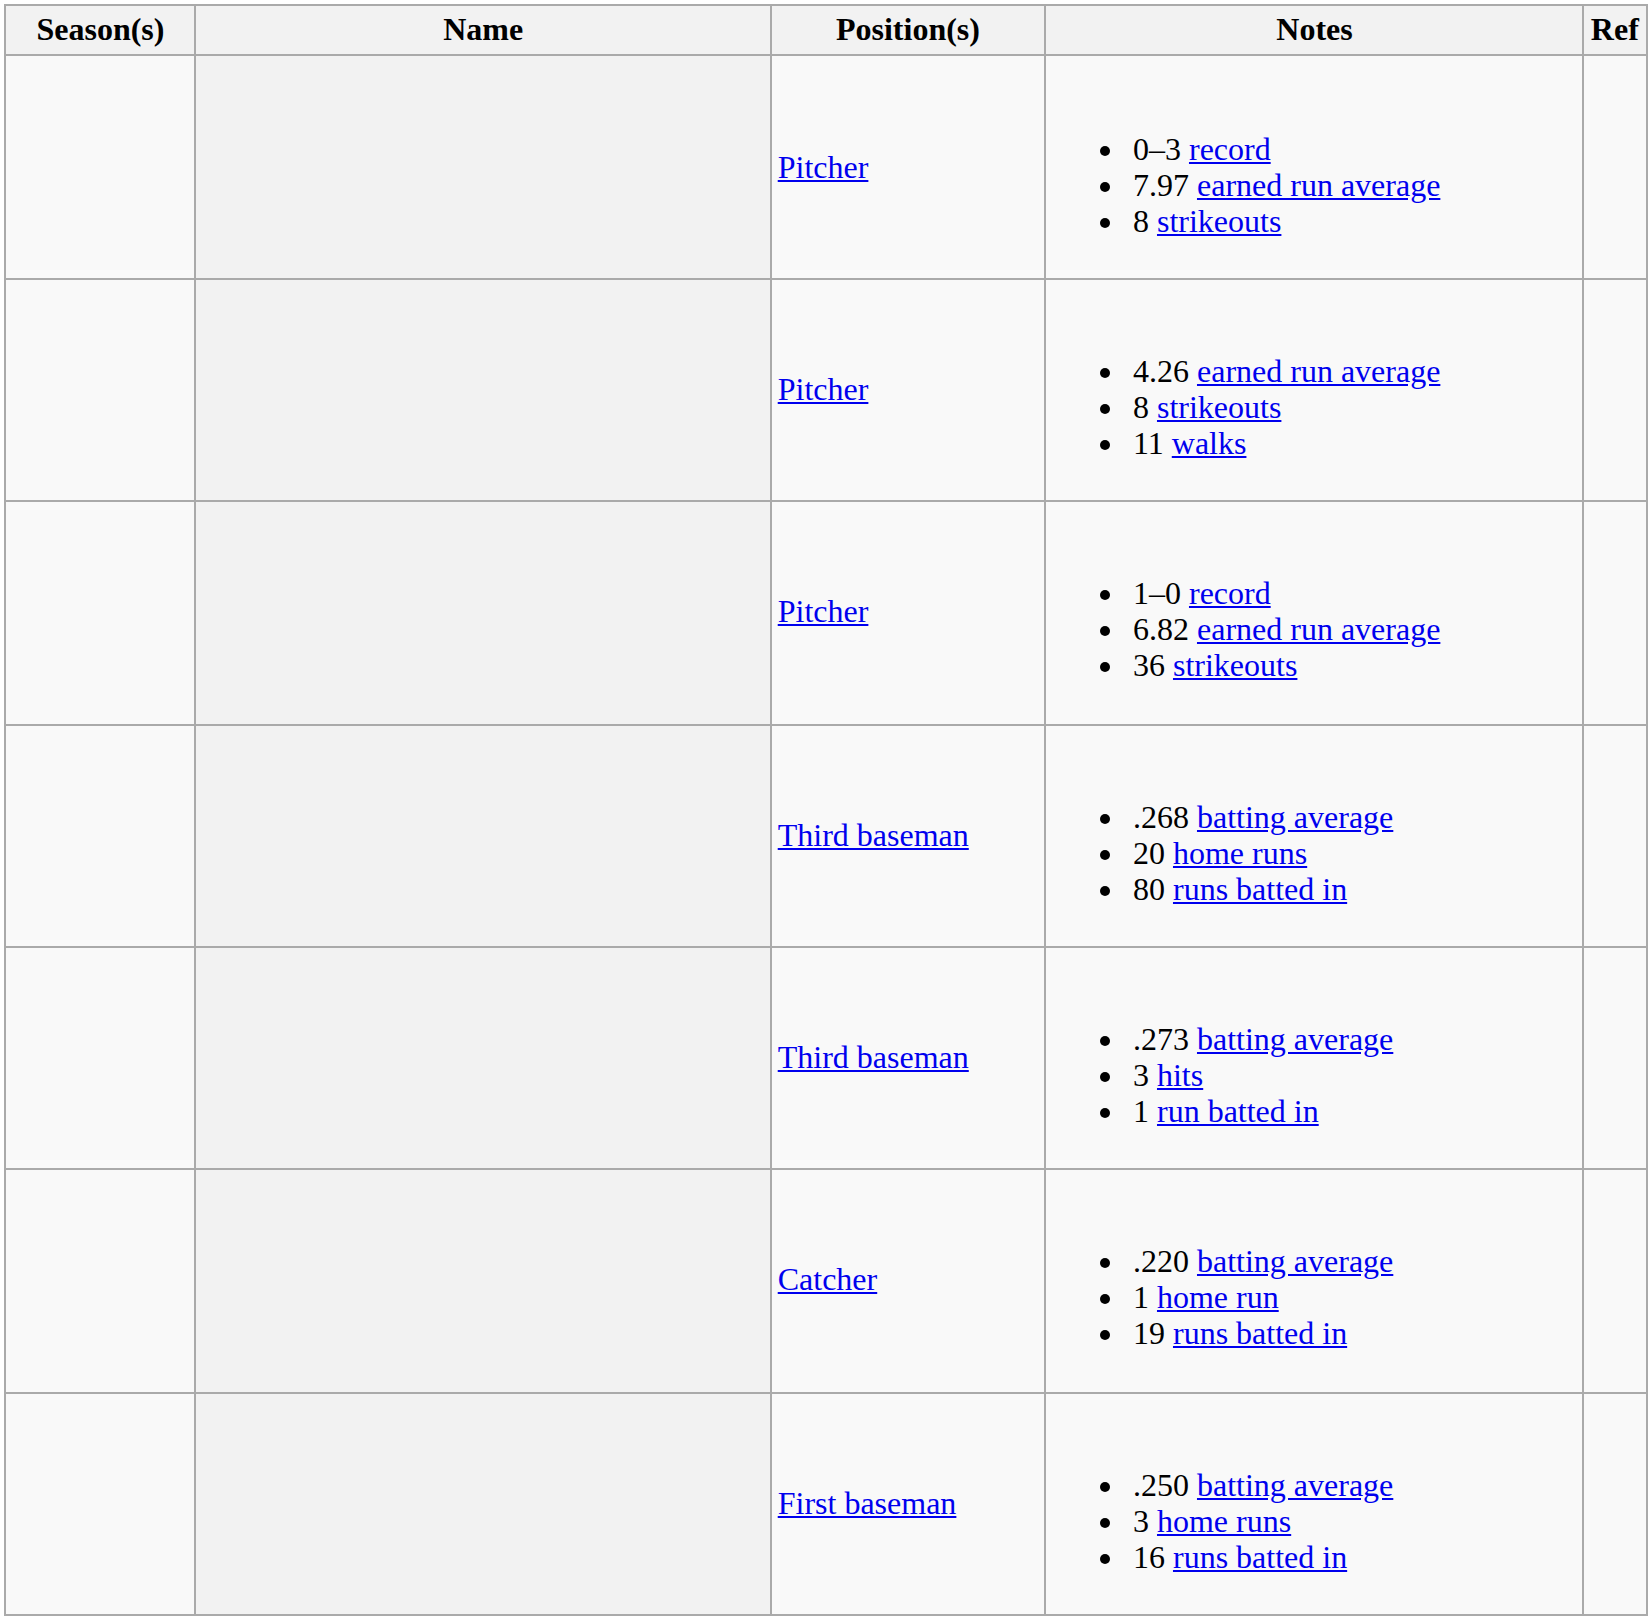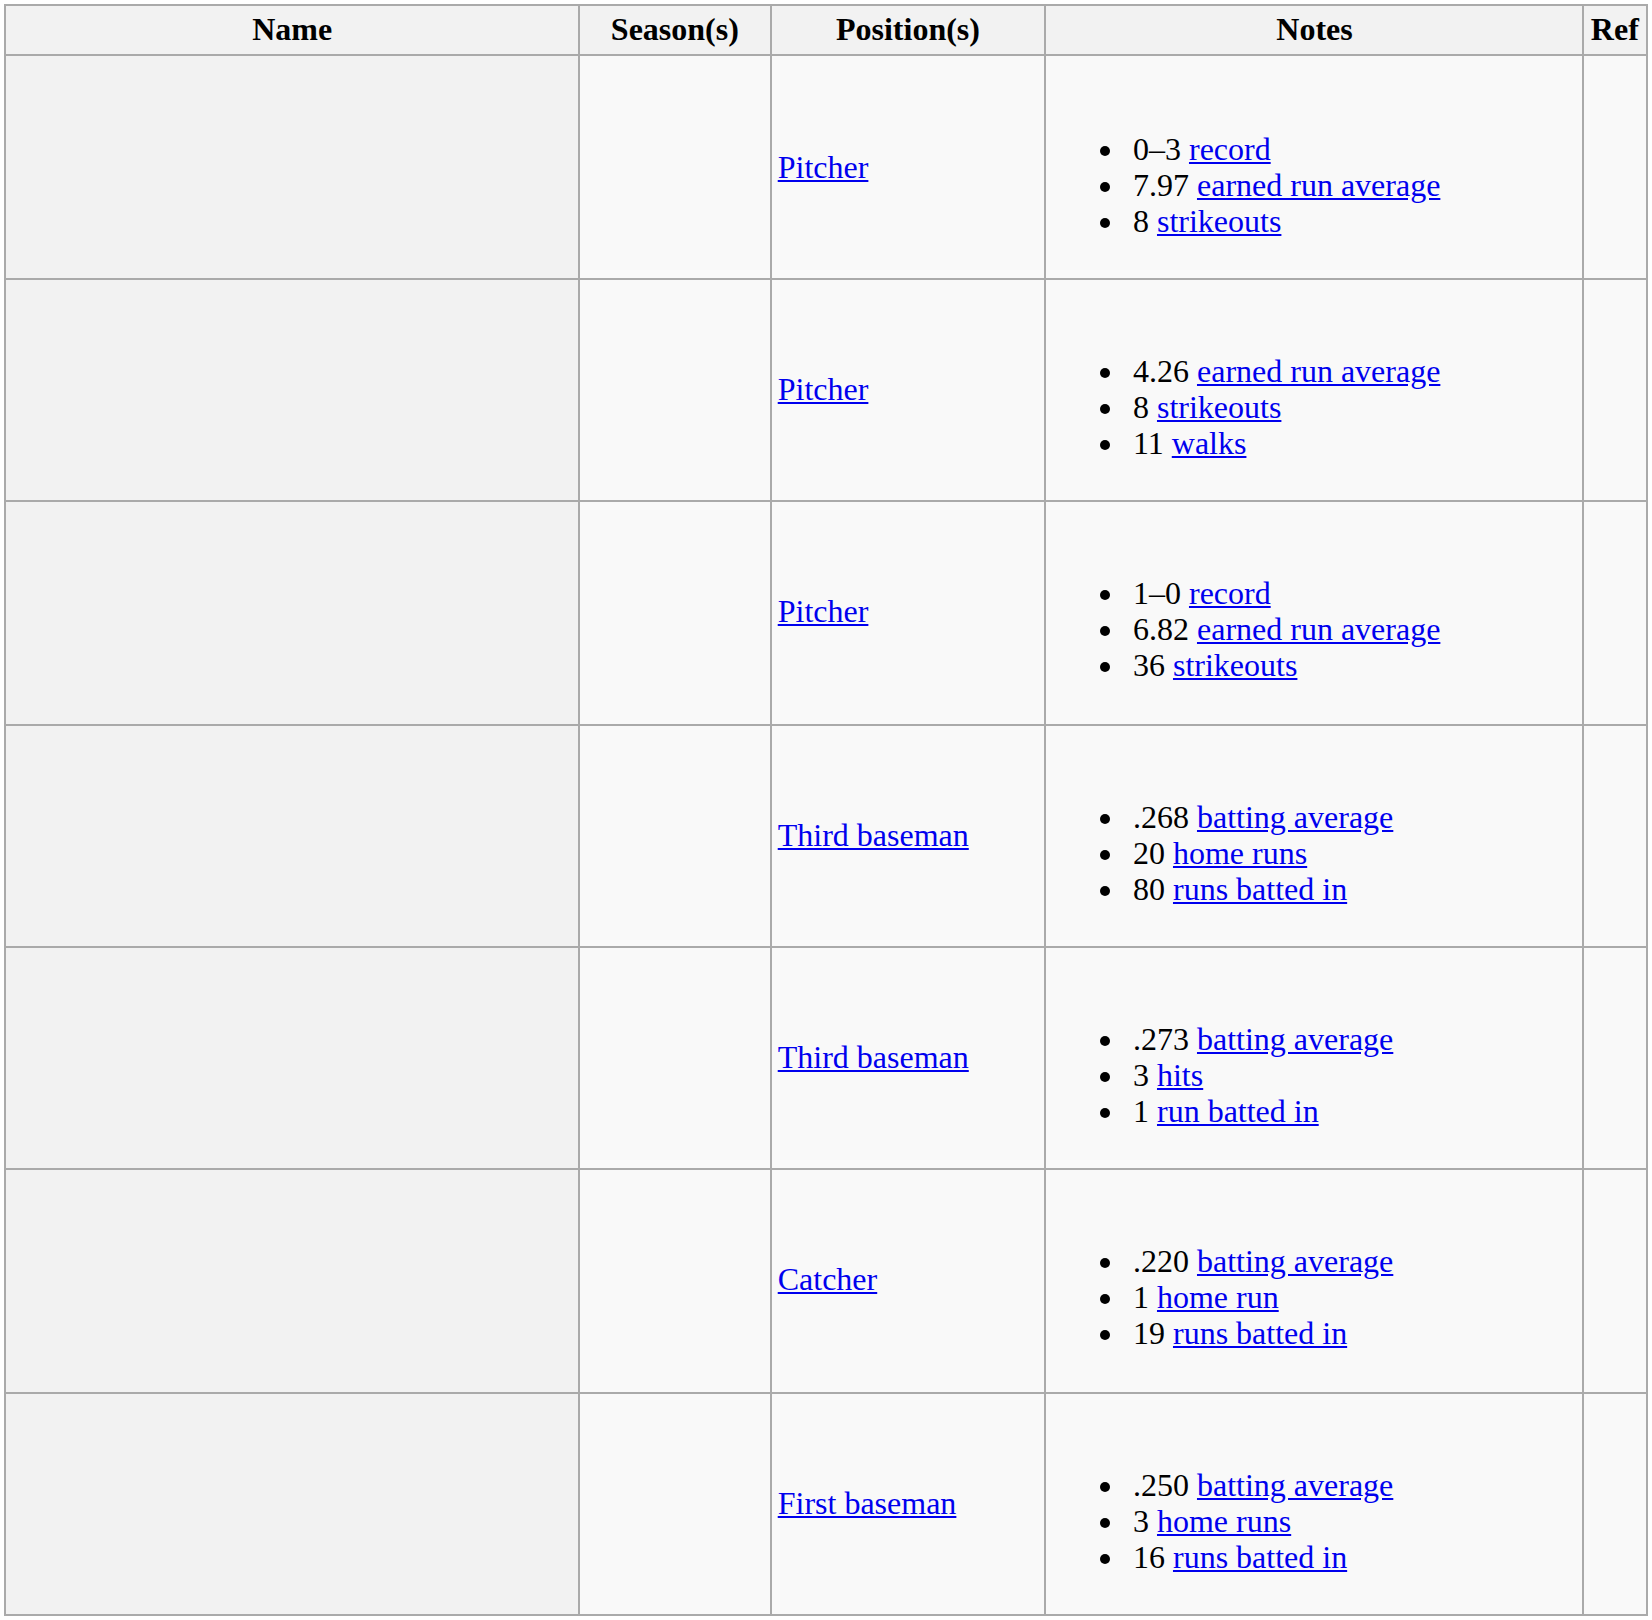 <table class="wikitable sortable plainrowheaders" width="65%">
 <tr>
+<th scope="col" width="35%">Name</th>
 <th scope="col">Season(s)</th>
-<th scope="col" width="35%">Name</th>
 <th scope="col">Position(s)</th>
 <th scope="col" class="unsortable">Notes</th>
 <th scope="col" class="unsortable" width="2%">Ref</th>
 </tr>
 <tr>
+<th scope="row"></th>
 <td></td>
-<th scope="row"></th>
 <td><a href='#'>Pitcher</a></td>
 <td><br><ul><li>0–3 <a href='#'>record</a></li><li>7.97 <a href='#'>earned run average</a></li><li>8 <a href='#'>strikeouts</a></li></ul></td>
 <td></td>
 </tr>
 <tr>
+<th scope="row"></th>
 <td></td>
-<th scope="row"></th>
 <td><a href='#'>Pitcher</a></td>
 <td><br><ul><li>4.26 <a href='#'>earned run average</a></li><li>8 <a href='#'>strikeouts</a></li><li>11 <a href='#'>walks</a></li></ul></td>
 <td></td>
 </tr>
 <tr>
+<th scope="row"></th>
 <td></td>
-<th scope="row"></th>
 <td><a href='#'>Pitcher</a></td>
 <td><br><ul><li>1–0 <a href='#'>record</a></li><li>6.82 <a href='#'>earned run average</a></li><li>36 <a href='#'>strikeouts</a></li></ul></td>
 <td></td>
 </tr>
 <tr>
+<th scope="row"></th>
 <td></td>
-<th scope="row"></th>
 <td><a href='#'>Third baseman</a></td>
 <td><br><ul><li>.268 <a href='#'>batting average</a></li><li>20 <a href='#'>home runs</a></li><li>80 <a href='#'>runs batted in</a></li></ul></td>
 <td></td>
 </tr>
 <tr>
+<th scope="row"></th>
 <td></td>
-<th scope="row"></th>
 <td><a href='#'>Third baseman</a></td>
 <td><br><ul><li>.273 <a href='#'>batting average</a></li><li>3 <a href='#'>hits</a></li><li>1 <a href='#'>run batted in</a></li></ul></td>
 <td></td>
 </tr>
 <tr>
+<th scope="row"></th>
 <td></td>
-<th scope="row"></th>
 <td><a href='#'>Catcher</a></td>
 <td><br><ul><li>.220 <a href='#'>batting average</a></li><li>1 <a href='#'>home run</a></li><li>19 <a href='#'>runs batted in</a></li></ul></td>
 <td></td>
 </tr>
 <tr>
+<th scope="row"></th>
 <td></td>
-<th scope="row"></th>
 <td><a href='#'>First baseman</a></td>
 <td><br><ul><li>.250 <a href='#'>batting average</a></li><li>3 <a href='#'>home runs</a></li><li>16 <a href='#'>runs batted in</a></li></ul></td>
 <td><br></td>
 </tr>
 </table>
